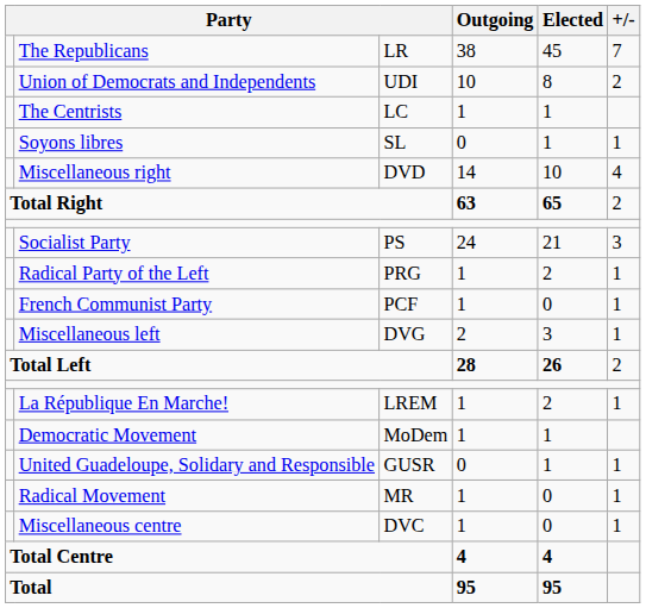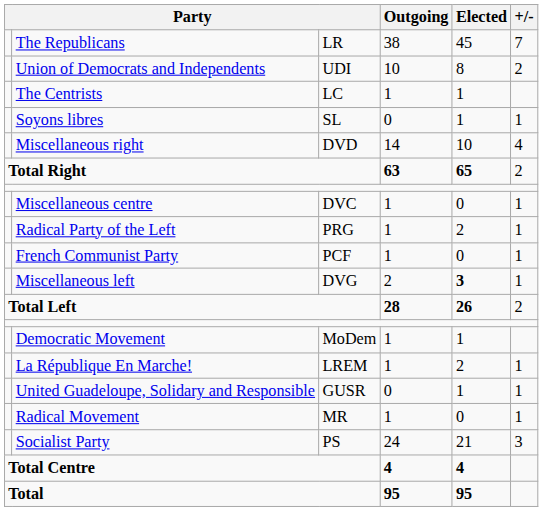 <table class="wikitable">
 <tr>
 <th colspan="3">Party</th>
 <th>Outgoing</th>
 <th>Elected</th>
 <th>+/-</th>
 </tr>
 <tr>
 <td></td>
 <td><a href='#'>The Republicans</a></td>
 <td>LR</td>
 <td>38</td>
 <td>45</td>
 <td> 7</td>
 </tr>
 <tr>
 <td></td>
 <td><a href='#'>Union of Democrats and Independents</a></td>
 <td>UDI</td>
 <td>10</td>
 <td>8</td>
 <td> 2</td>
 </tr>
 <tr>
 <td></td>
 <td><a href='#'>The Centrists</a></td>
 <td>LC</td>
 <td>1</td>
 <td>1</td>
 <td></td>
 </tr>
 <tr>
 <td></td>
 <td><a href='#'>Soyons libres</a></td>
 <td>SL</td>
 <td>0</td>
 <td>1</td>
 <td> 1</td>
 </tr>
 <tr>
 <td></td>
 <td><a href='#'>Miscellaneous right</a></td>
 <td>DVD</td>
 <td>14</td>
 <td>10</td>
 <td> 4</td>
 </tr>
 <tr>
 <td colspan="3"><strong>Total Right</strong></td>
 <td><strong>63</strong></td>
 <td><strong>65</strong></td>
 <td> 2</td>
 </tr>
 <tr>
 <td colspan="6"></td>
 </tr>
 <tr>
 <td></td>
-<td><a href='#'>Socialist Party</a></td>
-<td>PS</td>
-<td>24</td>
-<td>21</td>
-<td> 3</td>
+<td><a href='#'>Miscellaneous centre</a></td>
+<td>DVC</td>
+<td>1</td>
+<td>0</td>
+<td> 1</td>
 </tr>
 <tr>
 <td></td>
 <td><a href='#'>Radical Party of the Left</a></td>
 <td>PRG</td>
 <td>1</td>
 <td>2</td>
 <td> 1</td>
 </tr>
 <tr>
 <td></td>
 <td><a href='#'>French Communist Party</a></td>
 <td>PCF</td>
 <td>1</td>
 <td>0</td>
 <td> 1</td>
 </tr>
 <tr>
 <td></td>
 <td><a href='#'>Miscellaneous left</a></td>
 <td>DVG</td>
 <td>2</td>
-<td>3</td>
+<td><strong>3</strong></td>
 <td> 1</td>
 </tr>
 <tr>
 <td colspan="3"><strong>Total Left</strong></td>
 <td><strong>28</strong></td>
 <td><strong>26</strong></td>
 <td> 2</td>
 </tr>
 <tr>
 <td colspan="6"></td>
 </tr>
 <tr>
 <td></td>
+<td><a href='#'>Democratic Movement</a></td>
+<td>MoDem</td>
+<td>1</td>
+<td>1</td>
+<td></td>
+</tr>
+<tr>
+<td></td>
 <td><a href='#'>La République En Marche!</a></td>
 <td>LREM</td>
 <td>1</td>
 <td>2</td>
 <td> 1</td>
-</tr>
-<tr>
-<td></td>
-<td><a href='#'>Democratic Movement</a></td>
-<td>MoDem</td>
-<td>1</td>
-<td>1</td>
-<td></td>
 </tr>
 <tr>
 <td></td>
 <td><a href='#'>United Guadeloupe, Solidary and Responsible</a></td>
 <td>GUSR</td>
 <td>0</td>
 <td>1</td>
 <td> 1</td>
 </tr>
 <tr>
 <td></td>
 <td><a href='#'>Radical Movement</a></td>
 <td>MR</td>
 <td>1</td>
 <td>0</td>
 <td> 1</td>
 </tr>
 <tr>
 <td></td>
-<td><a href='#'>Miscellaneous centre</a></td>
-<td>DVC</td>
-<td>1</td>
-<td>0</td>
-<td> 1</td>
+<td><a href='#'>Socialist Party</a></td>
+<td>PS</td>
+<td>24</td>
+<td>21</td>
+<td> 3</td>
 </tr>
 <tr>
 <td colspan="3"><strong>Total Centre</strong></td>
 <td><strong>4</strong></td>
 <td><strong>4</strong></td>
 <td></td>
 </tr>
 <tr>
 <td colspan="3"><strong>Total</strong></td>
 <td><strong>95</strong></td>
 <td><strong>95</strong></td>
 <td></td>
 </tr>
 </table>
